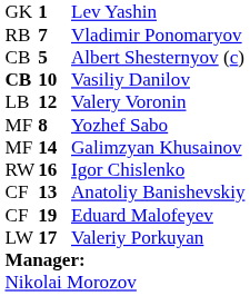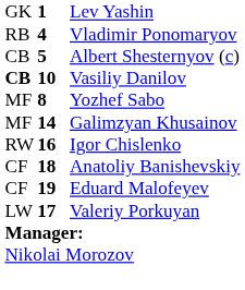 <table style="font-size: 90%" cellspacing="0" cellpadding="0" align="center">
 <tr>
 <th width="25"></th>
 <th width="25"></th>
 </tr>
 <tr>
 <td>GK</td>
 <td><strong>1</strong></td>
 <td><a href='#'>Lev Yashin</a></td>
 </tr>
 <tr>
 <td>RB</td>
-<td><strong>7</strong></td>
+<td><strong>4</strong></td>
 <td><a href='#'>Vladimir Ponomaryov</a></td>
 </tr>
 <tr>
 <td>CB</td>
 <td><strong>5</strong></td>
 <td><a href='#'>Albert Shesternyov</a> (<a href='#'>c</a>)</td>
 </tr>
 <tr>
 <td><strong>CB</strong></td>
 <td><strong>10</strong></td>
 <td><a href='#'>Vasiliy Danilov</a></td>
-</tr>
-<tr>
-<td>LB</td>
-<td><strong>12</strong></td>
-<td><a href='#'>Valery Voronin</a></td>
-<td></td>
 </tr>
 <tr>
 <td>MF</td>
 <td><strong>8</strong></td>
 <td><a href='#'>Yozhef Sabo</a></td>
 </tr>
 <tr>
 <td>MF</td>
 <td><strong>14</strong></td>
 <td><a href='#'>Galimzyan Khusainov</a></td>
 </tr>
 <tr>
 <td>RW</td>
 <td><strong>16</strong></td>
 <td><a href='#'>Igor Chislenko</a></td>
 <td></td>
 </tr>
 <tr>
 <td>CF</td>
-<td><strong>13</strong></td>
+<td><strong>18</strong></td>
 <td><a href='#'>Anatoliy Banishevskiy</a></td>
 </tr>
 <tr>
 <td>CF</td>
 <td><strong>19</strong></td>
 <td><a href='#'>Eduard Malofeyev</a></td>
 </tr>
 <tr>
 <td>LW</td>
 <td><strong>17</strong></td>
 <td><a href='#'>Valeriy Porkuyan</a></td>
 </tr>
 <tr>
 <td colspan=3><strong>Manager:</strong></td>
 </tr>
 <tr>
 <td colspan=3><a href='#'>Nikolai Morozov</a></td>
 </tr>
 </table>
